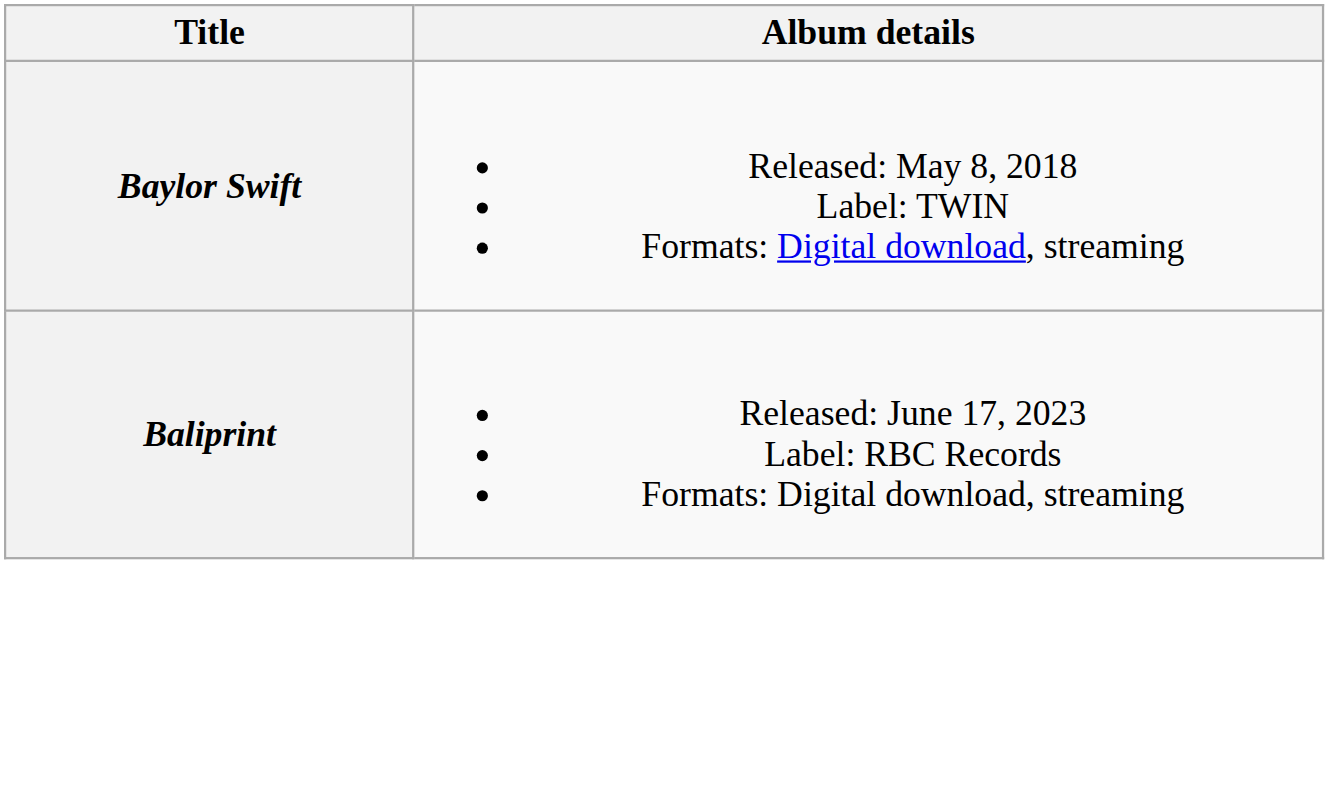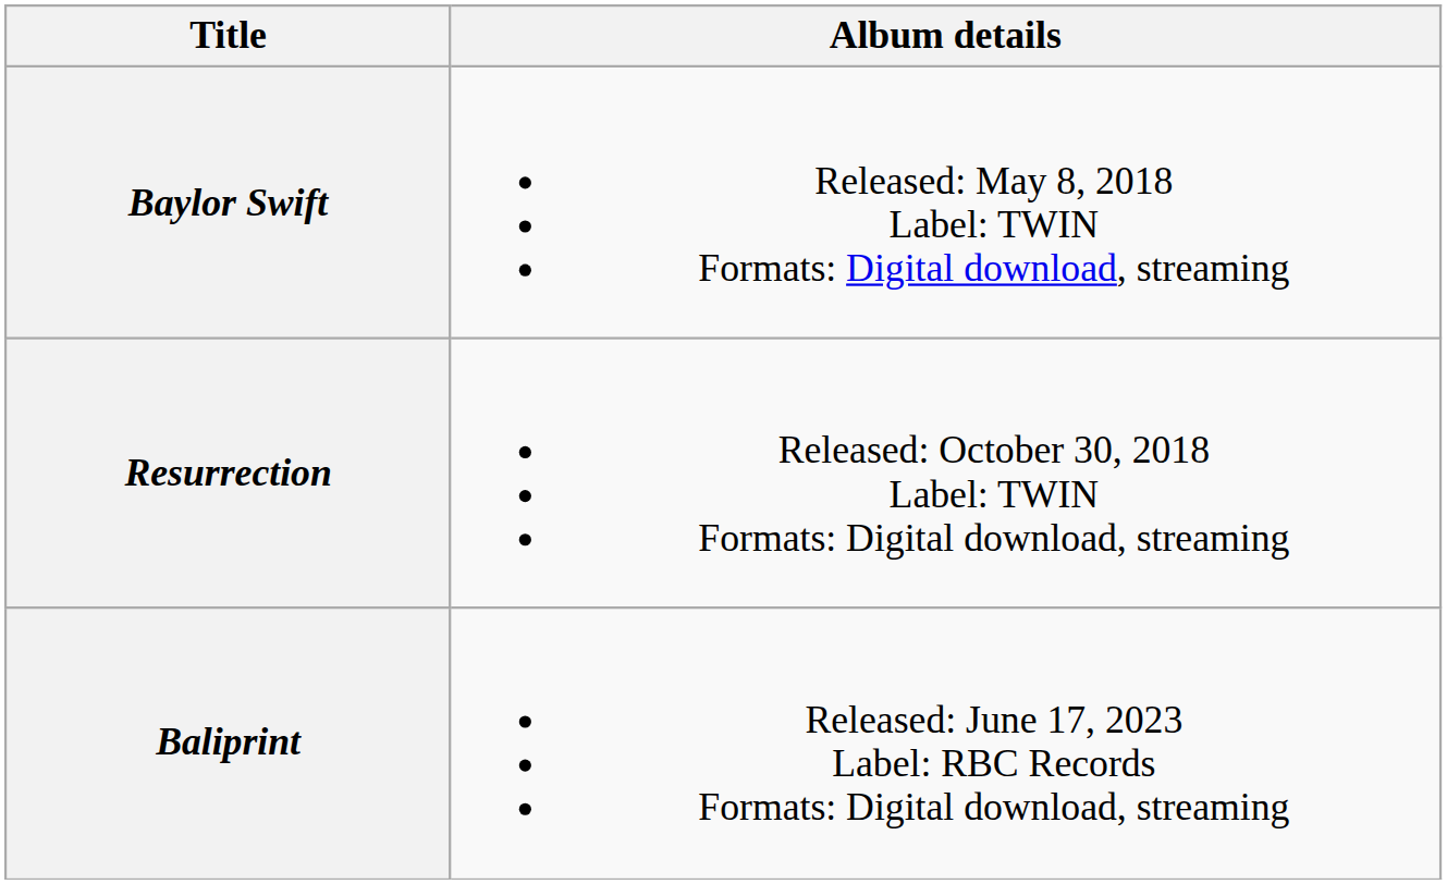 <table class="wikitable plainrowheaders" style="text-align:center;">
 <tr>
 <th scope="col" rowspan="1" style="width:11em;">Title</th>
 <th scope="col" rowspan="1" style="width:25em;">Album details</th>
 </tr>
 <tr>
 <th scope="row"><em>Baylor Swift</em></th>
 <td><br><ul><li>Released: May 8, 2018</li><li>Label: TWIN</li><li>Formats: <a href='#'>Digital download</a>, streaming</li></ul></td>
 </tr>
 <tr>
+<th scope="row"><em>Resurrection</em></th>
+<td><br><ul><li>Released: October 30, 2018</li><li>Label: TWIN</li><li>Formats: Digital download, streaming</li></ul></td>
+</tr>
+<tr>
 <th scope="row"><em>Baliprint</em></th>
 <td><br><ul><li>Released: June 17, 2023</li><li>Label: RBC Records</li><li>Formats: Digital download, streaming</li></ul></td>
 </tr>
 </table>
